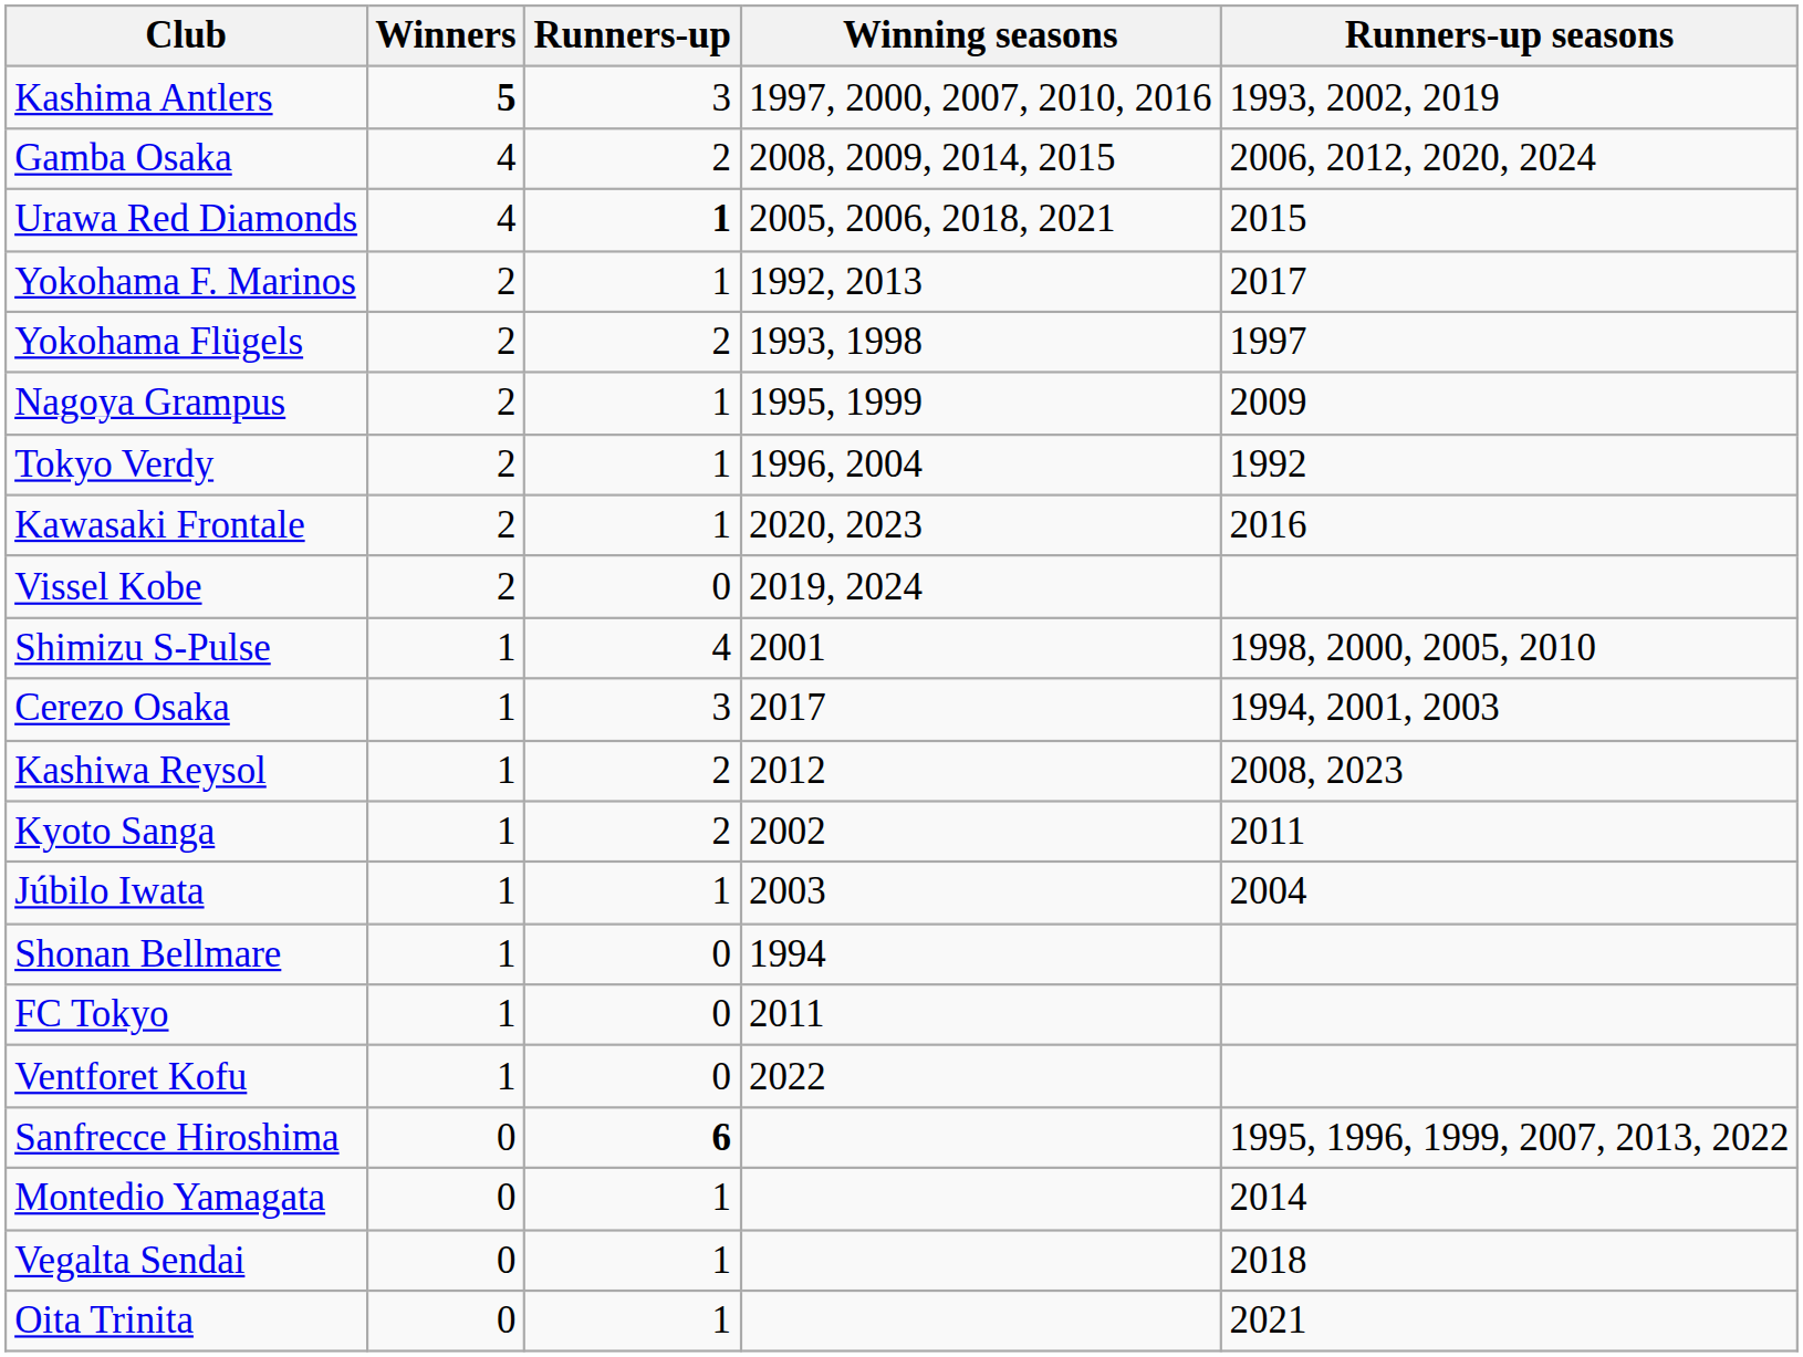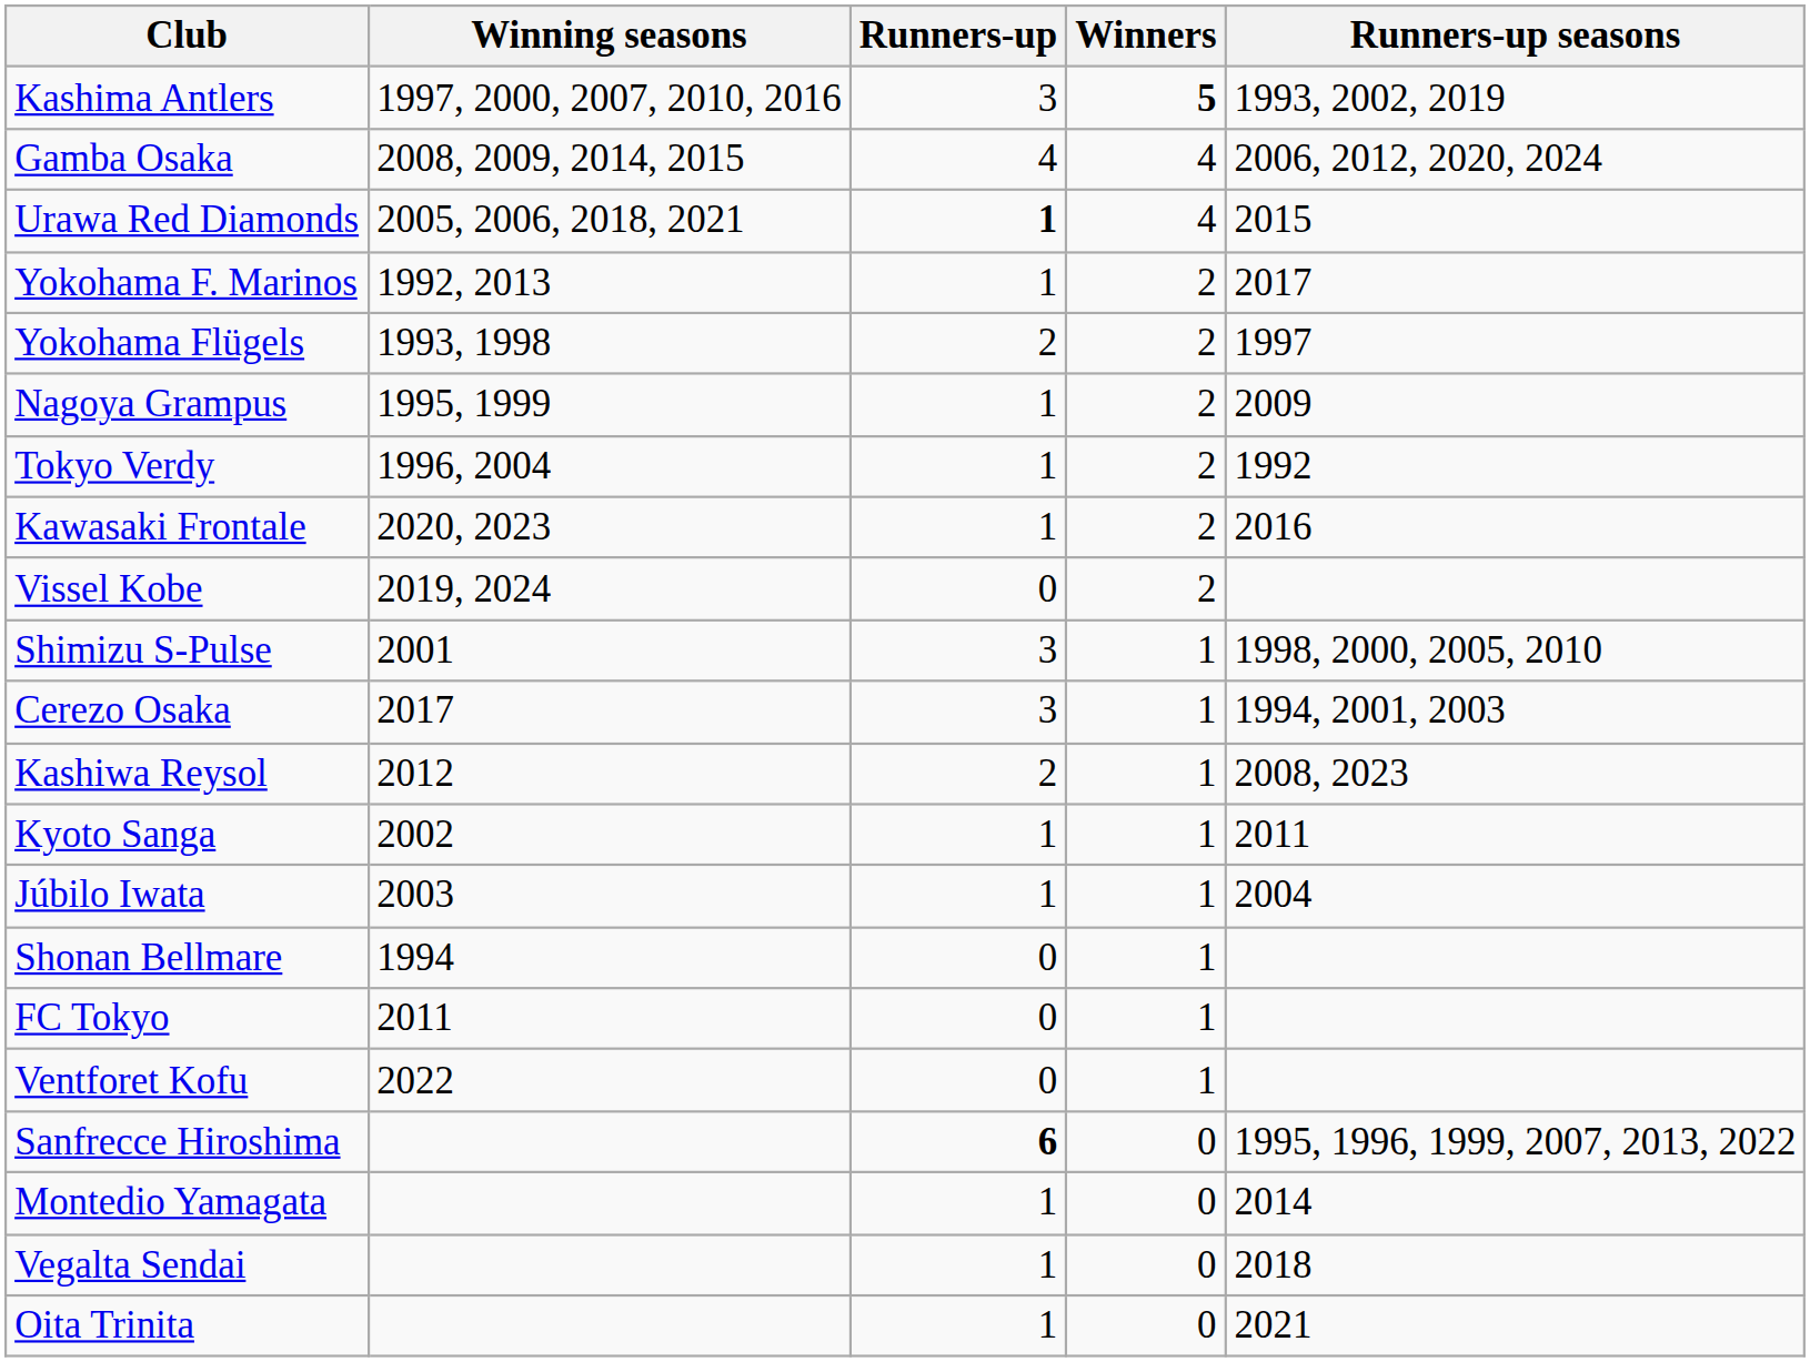 <table class="wikitable sortable">
 <tr>
 <th>Club</th>
+<th>Winning seasons</th>
+<th>Runners-up</th>
 <th>Winners</th>
-<th>Runners-up</th>
-<th>Winning seasons</th>
 <th>Runners-up seasons</th>
 </tr>
 <tr>
 <td><a href='#'>Kashima Antlers</a></td>
+<td>1997, 2000, 2007, 2010, 2016</td>
+<td align=right>3</td>
 <td align=right><strong>5</strong></td>
-<td align=right>3</td>
-<td>1997, 2000, 2007, 2010, 2016</td>
 <td>1993, 2002, 2019</td>
 </tr>
 <tr>
 <td><a href='#'>Gamba Osaka</a></td>
+<td>2008, 2009, 2014, 2015</td>
 <td align=right>4</td>
-<td align=right>2</td>
-<td>2008, 2009, 2014, 2015</td>
+<td align=right>4</td>
 <td>2006, 2012, 2020, 2024</td>
 </tr>
 <tr>
 <td><a href='#'>Urawa Red Diamonds</a></td>
+<td>2005, 2006, 2018, 2021</td>
+<td align=right><strong>1</strong></td>
 <td align=right>4</td>
-<td align=right><strong>1</strong></td>
-<td>2005, 2006, 2018, 2021</td>
 <td>2015</td>
 </tr>
 <tr>
 <td><a href='#'>Yokohama F. Marinos</a></td>
+<td>1992, 2013</td>
+<td align=right>1</td>
 <td align=right>2</td>
-<td align=right>1</td>
-<td>1992, 2013</td>
 <td>2017</td>
 </tr>
 <tr>
 <td><a href='#'>Yokohama Flügels</a></td>
+<td>1993, 1998</td>
 <td align=right>2</td>
 <td align=right>2</td>
-<td>1993, 1998</td>
 <td>1997</td>
 </tr>
 <tr>
 <td><a href='#'>Nagoya Grampus</a></td>
+<td>1995, 1999</td>
+<td align=right>1</td>
 <td align=right>2</td>
-<td align=right>1</td>
-<td>1995, 1999</td>
 <td>2009</td>
 </tr>
 <tr>
 <td><a href='#'>Tokyo Verdy</a></td>
+<td>1996, 2004</td>
+<td align=right>1</td>
 <td align=right>2</td>
-<td align=right>1</td>
-<td>1996, 2004</td>
 <td>1992</td>
 </tr>
 <tr>
 <td><a href='#'>Kawasaki Frontale</a></td>
+<td>2020, 2023</td>
+<td align=right>1</td>
 <td align=right>2</td>
-<td align=right>1</td>
-<td>2020, 2023</td>
 <td>2016</td>
 </tr>
 <tr>
 <td><a href='#'>Vissel Kobe</a></td>
+<td>2019, 2024</td>
+<td align=right>0</td>
 <td align=right>2</td>
-<td align=right>0</td>
-<td>2019, 2024</td>
 <td></td>
 </tr>
 <tr>
 <td><a href='#'>Shimizu S-Pulse</a></td>
+<td>2001</td>
+<td align=right>3</td>
 <td align=right>1</td>
-<td align=right>4</td>
-<td>2001</td>
 <td>1998, 2000, 2005, 2010</td>
 </tr>
 <tr>
 <td><a href='#'>Cerezo Osaka</a></td>
+<td>2017</td>
+<td align=right>3</td>
 <td align=right>1</td>
-<td align=right>3</td>
-<td>2017</td>
 <td>1994, 2001, 2003</td>
 </tr>
 <tr>
 <td><a href='#'>Kashiwa Reysol</a></td>
+<td>2012</td>
+<td align=right>2</td>
 <td align=right>1</td>
-<td align=right>2</td>
-<td>2012</td>
 <td>2008, 2023</td>
 </tr>
 <tr>
 <td><a href='#'>Kyoto Sanga</a></td>
+<td>2002</td>
 <td align=right>1</td>
-<td align=right>2</td>
-<td>2002</td>
+<td align=right>1</td>
 <td>2011</td>
 </tr>
 <tr>
 <td><a href='#'>Júbilo Iwata</a></td>
+<td>2003</td>
 <td align=right>1</td>
 <td align=right>1</td>
-<td>2003</td>
 <td>2004</td>
 </tr>
 <tr>
 <td><a href='#'>Shonan Bellmare</a></td>
+<td>1994</td>
+<td align=right>0</td>
 <td align=right>1</td>
-<td align=right>0</td>
-<td>1994</td>
 <td></td>
 </tr>
 <tr>
 <td><a href='#'>FC Tokyo</a></td>
+<td>2011</td>
+<td align=right>0</td>
 <td align=right>1</td>
-<td align=right>0</td>
-<td>2011</td>
 <td></td>
 </tr>
 <tr>
 <td><a href='#'>Ventforet Kofu</a></td>
+<td>2022</td>
+<td align=right>0</td>
 <td align=right>1</td>
-<td align=right>0</td>
-<td>2022</td>
 <td></td>
 </tr>
 <tr>
 <td><a href='#'>Sanfrecce Hiroshima</a></td>
+<td></td>
+<td align=right><strong>6</strong></td>
 <td align=right>0</td>
-<td align=right><strong>6</strong></td>
-<td></td>
 <td>1995, 1996, 1999, 2007, 2013, 2022</td>
 </tr>
 <tr>
 <td><a href='#'>Montedio Yamagata</a></td>
+<td></td>
+<td align=right>1</td>
 <td align=right>0</td>
-<td align=right>1</td>
-<td></td>
 <td>2014</td>
 </tr>
 <tr>
 <td><a href='#'>Vegalta Sendai</a></td>
+<td></td>
+<td align=right>1</td>
 <td align=right>0</td>
-<td align=right>1</td>
-<td></td>
 <td>2018</td>
 </tr>
 <tr>
 <td><a href='#'>Oita Trinita</a></td>
+<td></td>
+<td align=right>1</td>
 <td align=right>0</td>
-<td align=right>1</td>
-<td></td>
 <td>2021</td>
 </tr>
 </table>
